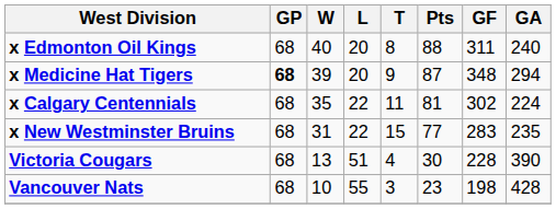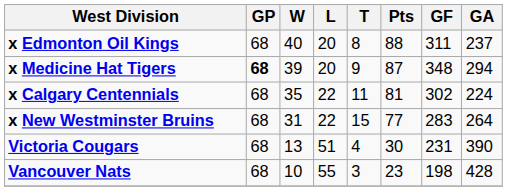 <table class="wikitable">
 <tr>
 <th width="45%">West Division</th>
 <th width="6.25%">GP</th>
 <th width="6.25%">W</th>
 <th width="6.25%">L</th>
 <th width="6.25%">T</th>
 <th width="7.5%">Pts</th>
 <th width="7.5%">GF</th>
 <th width="7.5%">GA</th>
 </tr>
 <tr>
 <td><strong>x <a href='#'>Edmonton Oil Kings</a></strong></td>
 <td>68</td>
 <td>40</td>
 <td>20</td>
 <td>8</td>
 <td>88</td>
 <td>311</td>
-<td>240</td>
+<td>237</td>
 </tr>
 <tr>
 <td><strong>x <a href='#'>Medicine Hat Tigers</a></strong></td>
 <td><strong>68</strong></td>
 <td>39</td>
 <td>20</td>
 <td>9</td>
 <td>87</td>
 <td>348</td>
 <td>294</td>
 </tr>
 <tr>
 <td><strong>x <a href='#'>Calgary Centennials</a></strong></td>
 <td>68</td>
 <td>35</td>
 <td>22</td>
 <td>11</td>
 <td>81</td>
 <td>302</td>
 <td>224</td>
 </tr>
 <tr>
 <td><strong>x <a href='#'>New Westminster Bruins</a></strong></td>
 <td>68</td>
 <td>31</td>
 <td>22</td>
 <td>15</td>
 <td>77</td>
 <td>283</td>
-<td>235</td>
+<td>264</td>
 </tr>
 <tr>
 <td><strong><a href='#'>Victoria Cougars</a></strong></td>
 <td>68</td>
 <td>13</td>
 <td>51</td>
 <td>4</td>
 <td>30</td>
-<td>228</td>
+<td>231</td>
 <td>390</td>
 </tr>
 <tr>
 <td><strong><a href='#'>Vancouver Nats</a></strong></td>
 <td>68</td>
 <td>10</td>
 <td>55</td>
 <td>3</td>
 <td>23</td>
 <td>198</td>
 <td>428</td>
 </tr>
 <tr>
 </tr>
 </table>
